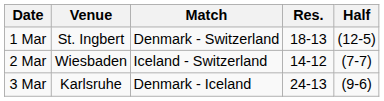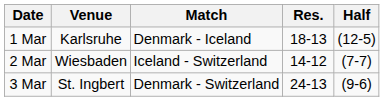 <table class="wikitable" style="text-align:center;">
 <tr>
 <th width="45px">Date</th>
 <th>Venue</th>
 <th>Match</th>
 <th width="50px">Res.</th>
 <th>Half</th>
 </tr>
 <tr>
 <td>1 Mar</td>
-<td>St. Ingbert</td>
-<td align="left">Denmark - Switzerland</td>
+<td>Karlsruhe</td>
+<td align="left">Denmark - Iceland</td>
 <td>18-13</td>
 <td>(12-5)</td>
 </tr>
 <tr>
 <td>2 Mar</td>
 <td>Wiesbaden</td>
 <td align="left">Iceland - Switzerland</td>
 <td>14-12</td>
 <td>(7-7)</td>
 </tr>
 <tr>
 <td>3 Mar</td>
-<td>Karlsruhe</td>
-<td align="left">Denmark - Iceland</td>
+<td>St. Ingbert</td>
+<td align="left">Denmark - Switzerland</td>
 <td>24-13</td>
 <td>(9-6)</td>
 </tr>
 </table>
